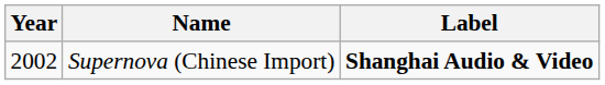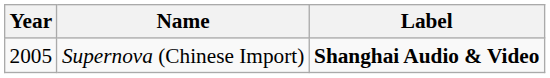 <table class="wikitable">
 <tr>
 <th>Year</th>
 <th>Name</th>
 <th>Label</th>
 </tr>
 <tr>
-<td>2002</td>
+<td>2005</td>
 <td><em>Supernova</em> (Chinese Import)</td>
 <td><strong>Shanghai Audio & Video</strong></td>
 </tr>
 </table>
